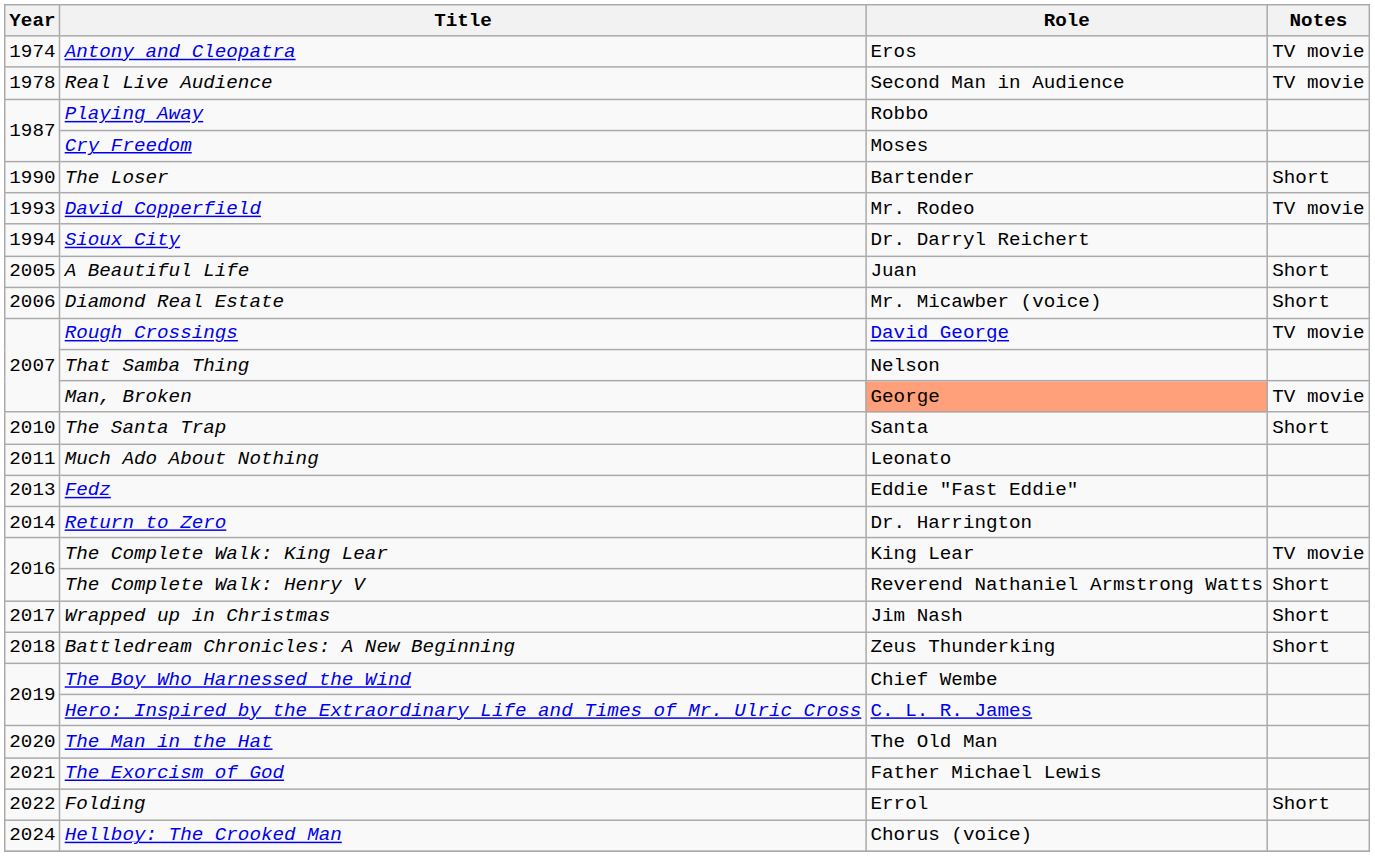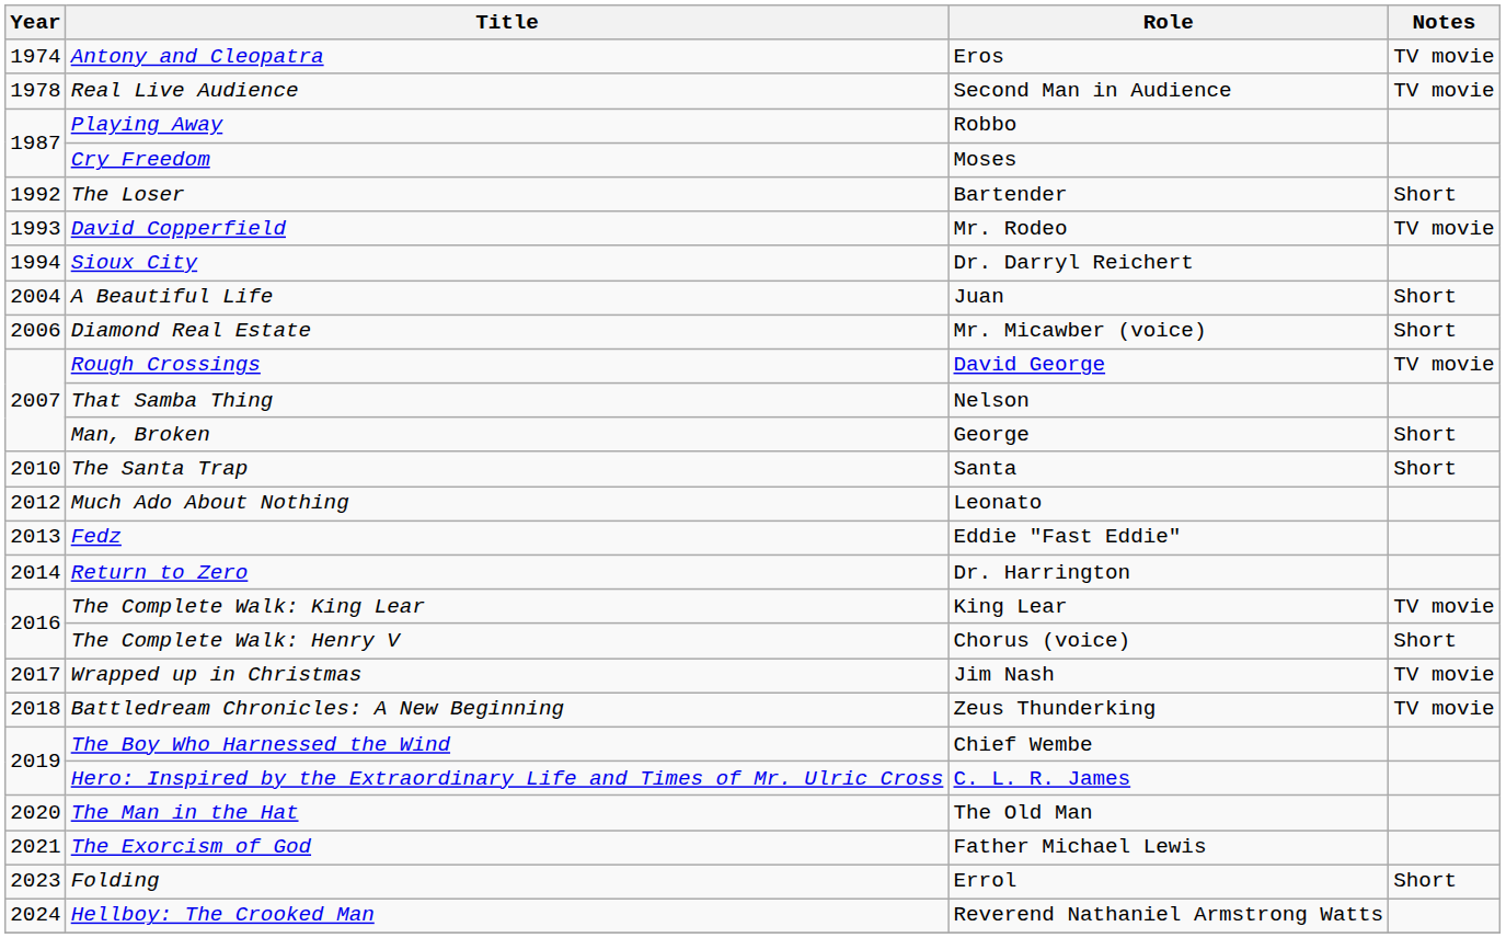 <table class="wikitable plainrowheaders sortable" style="margin-right: 0;">
 <tr>
 <th scope="col">Year</th>
 <th scope="col">Title</th>
 <th scope="col">Role</th>
 <th scope="col" class="unsortable">Notes</th>
 </tr>
 <tr>
 <td>1974</td>
 <td><em><a href='#'>Antony and Cleopatra</a></em></td>
 <td>Eros</td>
 <td>TV movie</td>
 </tr>
 <tr>
 <td>1978</td>
 <td><em>Real Live Audience</em></td>
 <td>Second Man in Audience</td>
 <td>TV movie</td>
 </tr>
 <tr>
 <td rowspan=2>1987</td>
 <td><em><a href='#'>Playing Away</a></em></td>
 <td>Robbo</td>
 <td></td>
 </tr>
 <tr>
 <td><em><a href='#'>Cry Freedom</a></em></td>
 <td>Moses</td>
 <td></td>
 </tr>
 <tr>
-<td>1990</td>
+<td>1992</td>
 <td><em>The Loser</em></td>
 <td>Bartender</td>
 <td>Short</td>
 </tr>
 <tr>
 <td>1993</td>
 <td><em><a href='#'>David Copperfield</a></em></td>
 <td>Mr. Rodeo</td>
 <td>TV movie</td>
 </tr>
 <tr>
 <td>1994</td>
 <td><em><a href='#'>Sioux City</a></em></td>
 <td>Dr. Darryl Reichert</td>
 <td></td>
 </tr>
 <tr>
-<td>2005</td>
+<td>2004</td>
 <td><em>A Beautiful Life</em></td>
 <td>Juan</td>
 <td>Short</td>
 </tr>
 <tr>
 <td>2006</td>
 <td><em>Diamond Real Estate</em></td>
 <td>Mr. Micawber (voice)</td>
 <td>Short</td>
 </tr>
 <tr>
 <td rowspan=3>2007</td>
 <td><em><a href='#'>Rough Crossings</a></em></td>
 <td><a href='#'>David George</a></td>
 <td>TV movie</td>
 </tr>
 <tr>
 <td><em>That Samba Thing</em></td>
 <td>Nelson</td>
 <td></td>
 </tr>
 <tr>
 <td><em>Man, Broken</em></td>
-<td style="background: lightsalmon;">George</td>
-<td>TV movie</td>
+<td>George</td>
+<td>Short</td>
 </tr>
 <tr>
 <td>2010</td>
 <td><em>The Santa Trap</em></td>
 <td>Santa</td>
 <td>Short</td>
 </tr>
 <tr>
-<td>2011</td>
+<td>2012</td>
 <td><em>Much Ado About Nothing</em></td>
 <td>Leonato</td>
 <td></td>
 </tr>
 <tr>
 <td>2013</td>
 <td><em><a href='#'>Fedz</a></em></td>
 <td>Eddie "Fast Eddie"</td>
 <td></td>
 </tr>
 <tr>
 <td>2014</td>
 <td><em><a href='#'>Return to Zero</a></em></td>
 <td>Dr. Harrington</td>
 <td></td>
 </tr>
 <tr>
 <td rowspan=2>2016</td>
 <td><em>The Complete Walk: King Lear</em></td>
 <td>King Lear</td>
 <td>TV movie</td>
 </tr>
 <tr>
 <td><em>The Complete Walk: Henry V</em></td>
-<td>Reverend Nathaniel Armstrong Watts</td>
+<td>Chorus (voice)</td>
 <td>Short</td>
 </tr>
 <tr>
 <td>2017</td>
 <td><em>Wrapped up in Christmas</em></td>
 <td>Jim Nash</td>
-<td>Short</td>
+<td>TV movie</td>
 </tr>
 <tr>
 <td>2018</td>
 <td><em>Battledream Chronicles: A New Beginning</em></td>
 <td>Zeus Thunderking</td>
-<td>Short</td>
+<td>TV movie</td>
 </tr>
 <tr>
 <td rowspan=2>2019</td>
 <td><em><a href='#'>The Boy Who Harnessed the Wind</a></em></td>
 <td>Chief Wembe</td>
 <td></td>
 </tr>
 <tr>
 <td><em><a href='#'>Hero: Inspired by the Extraordinary Life and Times of Mr. Ulric Cross</a></em></td>
 <td><a href='#'>C. L. R. James</a></td>
 <td></td>
 </tr>
 <tr>
 <td>2020</td>
 <td><em><a href='#'>The Man in the Hat</a></em></td>
 <td>The Old Man</td>
 <td></td>
 </tr>
 <tr>
 <td>2021</td>
 <td><em><a href='#'>The Exorcism of God</a></em></td>
 <td>Father Michael Lewis</td>
 <td></td>
 </tr>
 <tr>
-<td>2022</td>
+<td>2023</td>
 <td><em>Folding</em></td>
 <td>Errol</td>
 <td>Short</td>
 </tr>
 <tr>
 <td>2024</td>
 <td><em><a href='#'>Hellboy: The Crooked Man</a></em></td>
-<td>Chorus (voice)</td>
+<td>Reverend Nathaniel Armstrong Watts</td>
 <td></td>
 </tr>
 <tr>
 </tr>
 </table>
